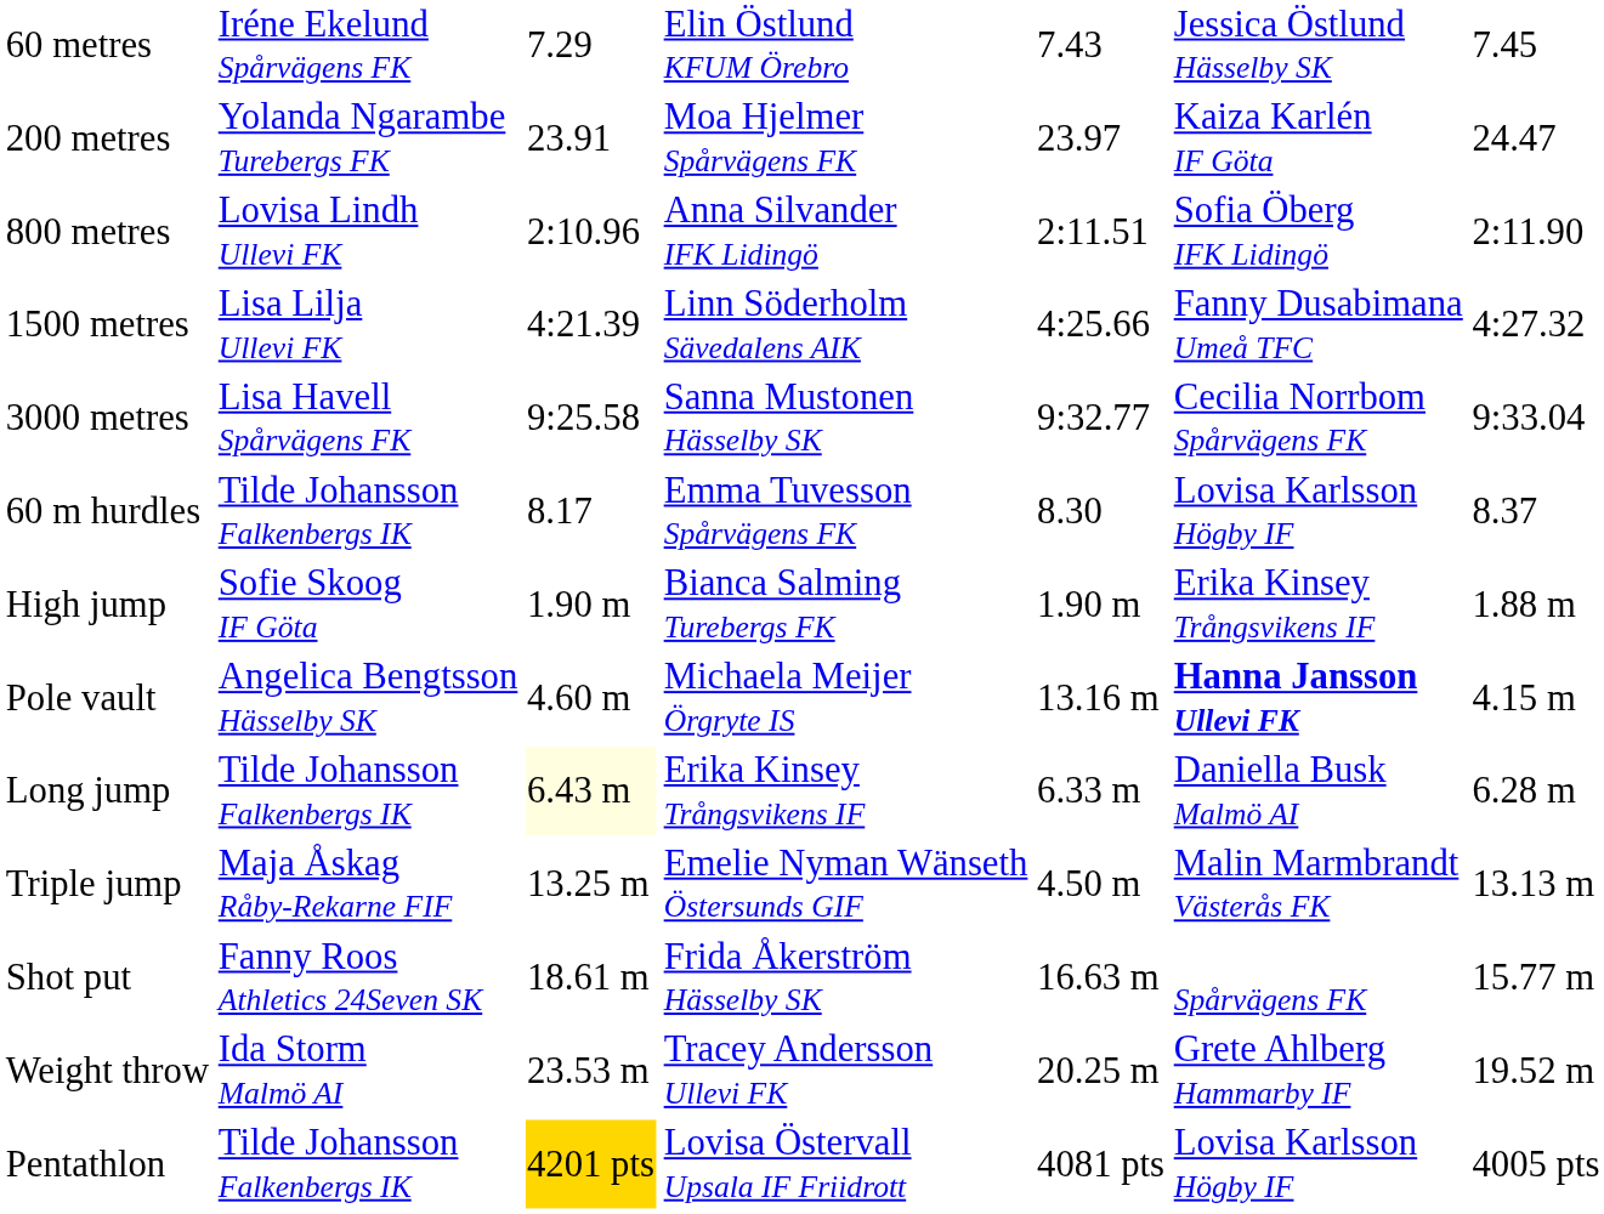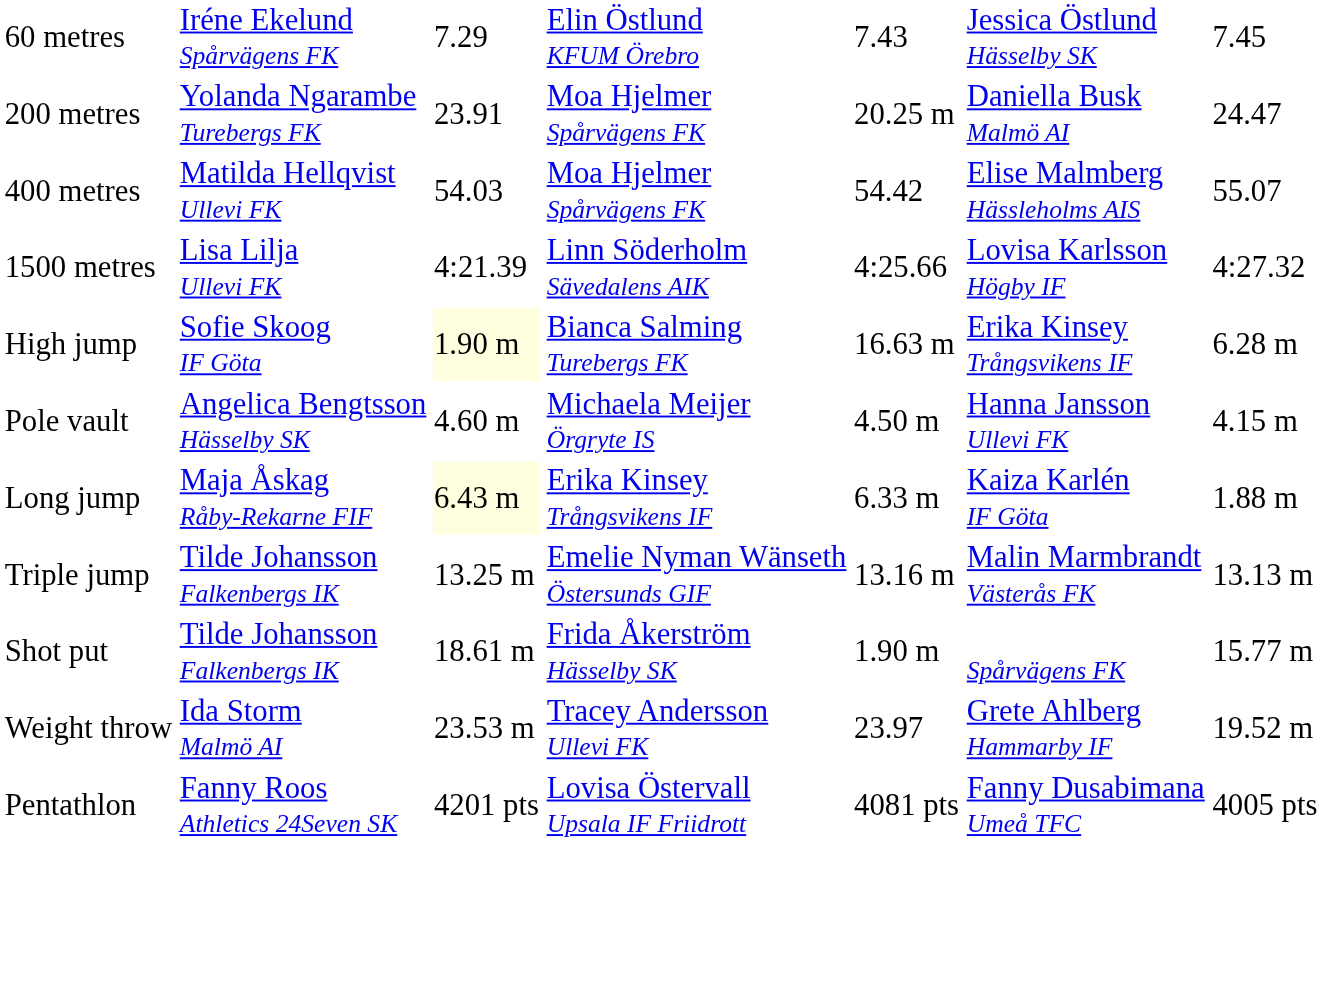 <table>
 <tr>
 <td>60 metres</td>
 <td><a href='#'>Iréne Ekelund</a><br><small><em><a href='#'>Spårvägens FK</a></em></small></td>
 <td>7.29</td>
 <td><a href='#'>Elin Östlund</a><br><small><em><a href='#'>KFUM Örebro</a></em></small></td>
 <td>7.43</td>
 <td><a href='#'>Jessica Östlund</a><br><small><em><a href='#'>Hässelby SK</a></em></small></td>
 <td>7.45</td>
 </tr>
 <tr>
 <td>200 metres</td>
 <td><a href='#'>Yolanda Ngarambe</a><br><small><em><a href='#'>Turebergs FK</a></em></small></td>
 <td>23.91</td>
 <td><a href='#'>Moa Hjelmer</a><br><small><em><a href='#'>Spårvägens FK</a></em></small></td>
-<td>23.97</td>
-<td><a href='#'>Kaiza Karlén</a><br><small><em><a href='#'>IF Göta</a></em></small></td>
+<td>20.25 m</td>
+<td><a href='#'>Daniella Busk</a><br><small><em><a href='#'>Malmö AI</a></em></small></td>
 <td>24.47</td>
 </tr>
 <tr>
-<td>800 metres</td>
-<td><a href='#'>Lovisa Lindh</a><br><small><em><a href='#'>Ullevi FK</a></em></small></td>
-<td>2:10.96</td>
-<td><a href='#'>Anna Silvander</a><br><small><em><a href='#'>IFK Lidingö</a></em></small></td>
-<td>2:11.51</td>
-<td><a href='#'>Sofia Öberg</a><br><small><em><a href='#'>IFK Lidingö</a></em></small></td>
-<td>2:11.90</td>
+<td>400 metres</td>
+<td><a href='#'>Matilda Hellqvist</a><br><small><em><a href='#'>Ullevi FK</a></em></small></td>
+<td>54.03</td>
+<td><a href='#'>Moa Hjelmer</a><br><small><em><a href='#'>Spårvägens FK</a></em></small></td>
+<td>54.42</td>
+<td><a href='#'>Elise Malmberg</a><br><small><em><a href='#'>Hässleholms AIS</a></em></small></td>
+<td>55.07</td>
 </tr>
 <tr>
 <td>1500 metres</td>
 <td><a href='#'>Lisa Lilja</a><br><small><em><a href='#'>Ullevi FK</a></em></small></td>
 <td>4:21.39</td>
 <td><a href='#'>Linn Söderholm</a><br><small><em><a href='#'>Sävedalens AIK</a></em></small></td>
 <td>4:25.66</td>
-<td><a href='#'>Fanny Dusabimana</a><br><small><em><a href='#'>Umeå TFC</a></em></small></td>
+<td><a href='#'>Lovisa Karlsson</a><br><small><em><a href='#'>Högby IF</a></em></small></td>
 <td>4:27.32</td>
-</tr>
-<tr>
-<td>3000 metres</td>
-<td><a href='#'>Lisa Havell</a><br><small><em><a href='#'>Spårvägens FK</a></em></small></td>
-<td>9:25.58</td>
-<td><a href='#'>Sanna Mustonen</a><br><small><em><a href='#'>Hässelby SK</a></em></small></td>
-<td>9:32.77</td>
-<td><a href='#'>Cecilia Norrbom</a><br><small><em><a href='#'>Spårvägens FK</a></em></small></td>
-<td>9:33.04</td>
-</tr>
-<tr>
-<td>60 m hurdles</td>
-<td><a href='#'>Tilde Johansson</a><br><small><em><a href='#'>Falkenbergs IK</a></em></small></td>
-<td>8.17</td>
-<td><a href='#'>Emma Tuvesson</a><br><small><em><a href='#'>Spårvägens FK</a></em></small></td>
-<td>8.30</td>
-<td><a href='#'>Lovisa Karlsson</a><br><small><em><a href='#'>Högby IF</a></em></small></td>
-<td>8.37</td>
 </tr>
 <tr>
 <td>High jump</td>
 <td><a href='#'>Sofie Skoog</a><br><small><em><a href='#'>IF Göta</a></em></small></td>
-<td>1.90 m</td>
+<td style="background: lightyellow;">1.90 m</td>
 <td><a href='#'>Bianca Salming</a><br><small><em><a href='#'>Turebergs FK</a></em></small></td>
-<td>1.90 m</td>
+<td>16.63 m</td>
 <td><a href='#'>Erika Kinsey</a><br><small><em><a href='#'>Trångsvikens IF</a></em></small></td>
-<td>1.88 m</td>
+<td>6.28 m</td>
 </tr>
 <tr>
 <td>Pole vault</td>
 <td><a href='#'>Angelica Bengtsson</a><br><small><em><a href='#'>Hässelby SK</a></em></small></td>
 <td>4.60 m</td>
 <td><a href='#'>Michaela Meijer</a><br><small><em><a href='#'>Örgryte IS</a></em></small></td>
-<td>13.16 m</td>
-<td><strong><a href='#'>Hanna Jansson</a><br><small><em><a href='#'>Ullevi FK</a></em></small></strong></td>
+<td>4.50 m</td>
+<td><a href='#'>Hanna Jansson</a><br><small><em><a href='#'>Ullevi FK</a></em></small></td>
 <td>4.15 m</td>
 </tr>
 <tr>
 <td>Long jump</td>
-<td><a href='#'>Tilde Johansson</a><br><small><em><a href='#'>Falkenbergs IK</a></em></small></td>
+<td><a href='#'>Maja Åskag</a><br><small><em><a href='#'>Råby-Rekarne FIF</a></em></small></td>
 <td style="background: lightyellow;">6.43 m</td>
 <td><a href='#'>Erika Kinsey</a><br><small><em><a href='#'>Trångsvikens IF</a></em></small></td>
 <td>6.33 m</td>
-<td><a href='#'>Daniella Busk</a><br><small><em><a href='#'>Malmö AI</a></em></small></td>
-<td>6.28 m</td>
+<td><a href='#'>Kaiza Karlén</a><br><small><em><a href='#'>IF Göta</a></em></small></td>
+<td>1.88 m</td>
 </tr>
 <tr>
 <td>Triple jump</td>
-<td><a href='#'>Maja Åskag</a><br><small><em><a href='#'>Råby-Rekarne FIF</a></em></small></td>
+<td><a href='#'>Tilde Johansson</a><br><small><em><a href='#'>Falkenbergs IK</a></em></small></td>
 <td>13.25 m</td>
 <td><a href='#'>Emelie Nyman Wänseth</a><br><small><em><a href='#'>Östersunds GIF</a></em></small></td>
-<td>4.50 m</td>
+<td>13.16 m</td>
 <td><a href='#'>Malin Marmbrandt</a><br><small><em><a href='#'>Västerås FK</a></em></small></td>
 <td>13.13 m</td>
 </tr>
 <tr>
 <td>Shot put</td>
-<td><a href='#'>Fanny Roos</a><br><small><em><a href='#'>Athletics 24Seven SK</a></em></small></td>
+<td><a href='#'>Tilde Johansson</a><br><small><em><a href='#'>Falkenbergs IK</a></em></small></td>
 <td>18.61 m</td>
 <td><a href='#'>Frida Åkerström</a><br><small><em><a href='#'>Hässelby SK</a></em></small></td>
-<td>16.63 m</td>
+<td>1.90 m</td>
 <td><br><small><em><a href='#'>Spårvägens FK</a></em></small></td>
 <td>15.77 m</td>
 </tr>
 <tr>
 <td>Weight throw</td>
 <td><a href='#'>Ida Storm</a><br><small><em><a href='#'>Malmö AI</a></em></small></td>
 <td>23.53 m</td>
 <td><a href='#'>Tracey Andersson</a><br><small><em><a href='#'>Ullevi FK</a></em></small></td>
-<td>20.25 m</td>
+<td>23.97</td>
 <td><a href='#'>Grete Ahlberg</a><br><small><em><a href='#'>Hammarby IF</a></em></small></td>
 <td>19.52 m</td>
 </tr>
 <tr>
 <td>Pentathlon</td>
-<td><a href='#'>Tilde Johansson</a><br><small><em><a href='#'>Falkenbergs IK</a></em></small></td>
-<td style="background: gold;">4201 pts</td>
+<td><a href='#'>Fanny Roos</a><br><small><em><a href='#'>Athletics 24Seven SK</a></em></small></td>
+<td>4201 pts</td>
 <td><a href='#'>Lovisa Östervall</a><br><small><em><a href='#'>Upsala IF Friidrott</a></em></small></td>
 <td>4081 pts</td>
-<td><a href='#'>Lovisa Karlsson</a><br><small><em><a href='#'>Högby IF</a></em></small></td>
+<td><a href='#'>Fanny Dusabimana</a><br><small><em><a href='#'>Umeå TFC</a></em></small></td>
 <td>4005 pts</td>
 </tr>
 <tr>
 </tr>
 </table>
